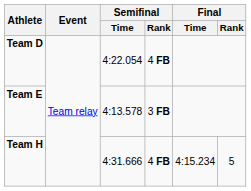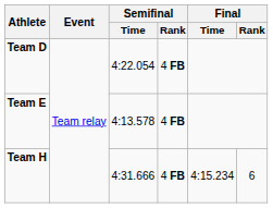 <table class="wikitable" style="font-size:90%">
 <tr>
 <th rowspan=2>Athlete</th>
 <th rowspan=2>Event</th>
 <th colspan=2>Semifinal</th>
 <th colspan=2>Final</th>
 </tr>
 <tr style="font-size:95%">
 <th>Time</th>
 <th>Rank</th>
 <th>Time</th>
 <th>Rank</th>
 </tr>
 <tr align=center>
 <td align=left><strong>Team D</strong><br><small><br><br><br></small></td>
 <td align=left rowspan=3><a href='#'>Team relay</a></td>
 <td>4:22.054</td>
 <td>4 <strong>FB</strong></td>
 <td colspan=2></td>
 </tr>
 <tr align=center>
 <td align=left><strong>Team E</strong><br><small><br><br><br></small></td>
 <td>4:13.578</td>
-<td>3 <strong>FB</strong></td>
+<td>4 <strong>FB</strong></td>
 <td colspan=2></td>
 </tr>
 <tr align=center>
 <td align=left><strong>Team H</strong><br><small><br><br><br></small></td>
 <td>4:31.666</td>
 <td>4 <strong>FB</strong></td>
 <td>4:15.234</td>
-<td>5</td>
+<td>6</td>
 </tr>
 </table>
